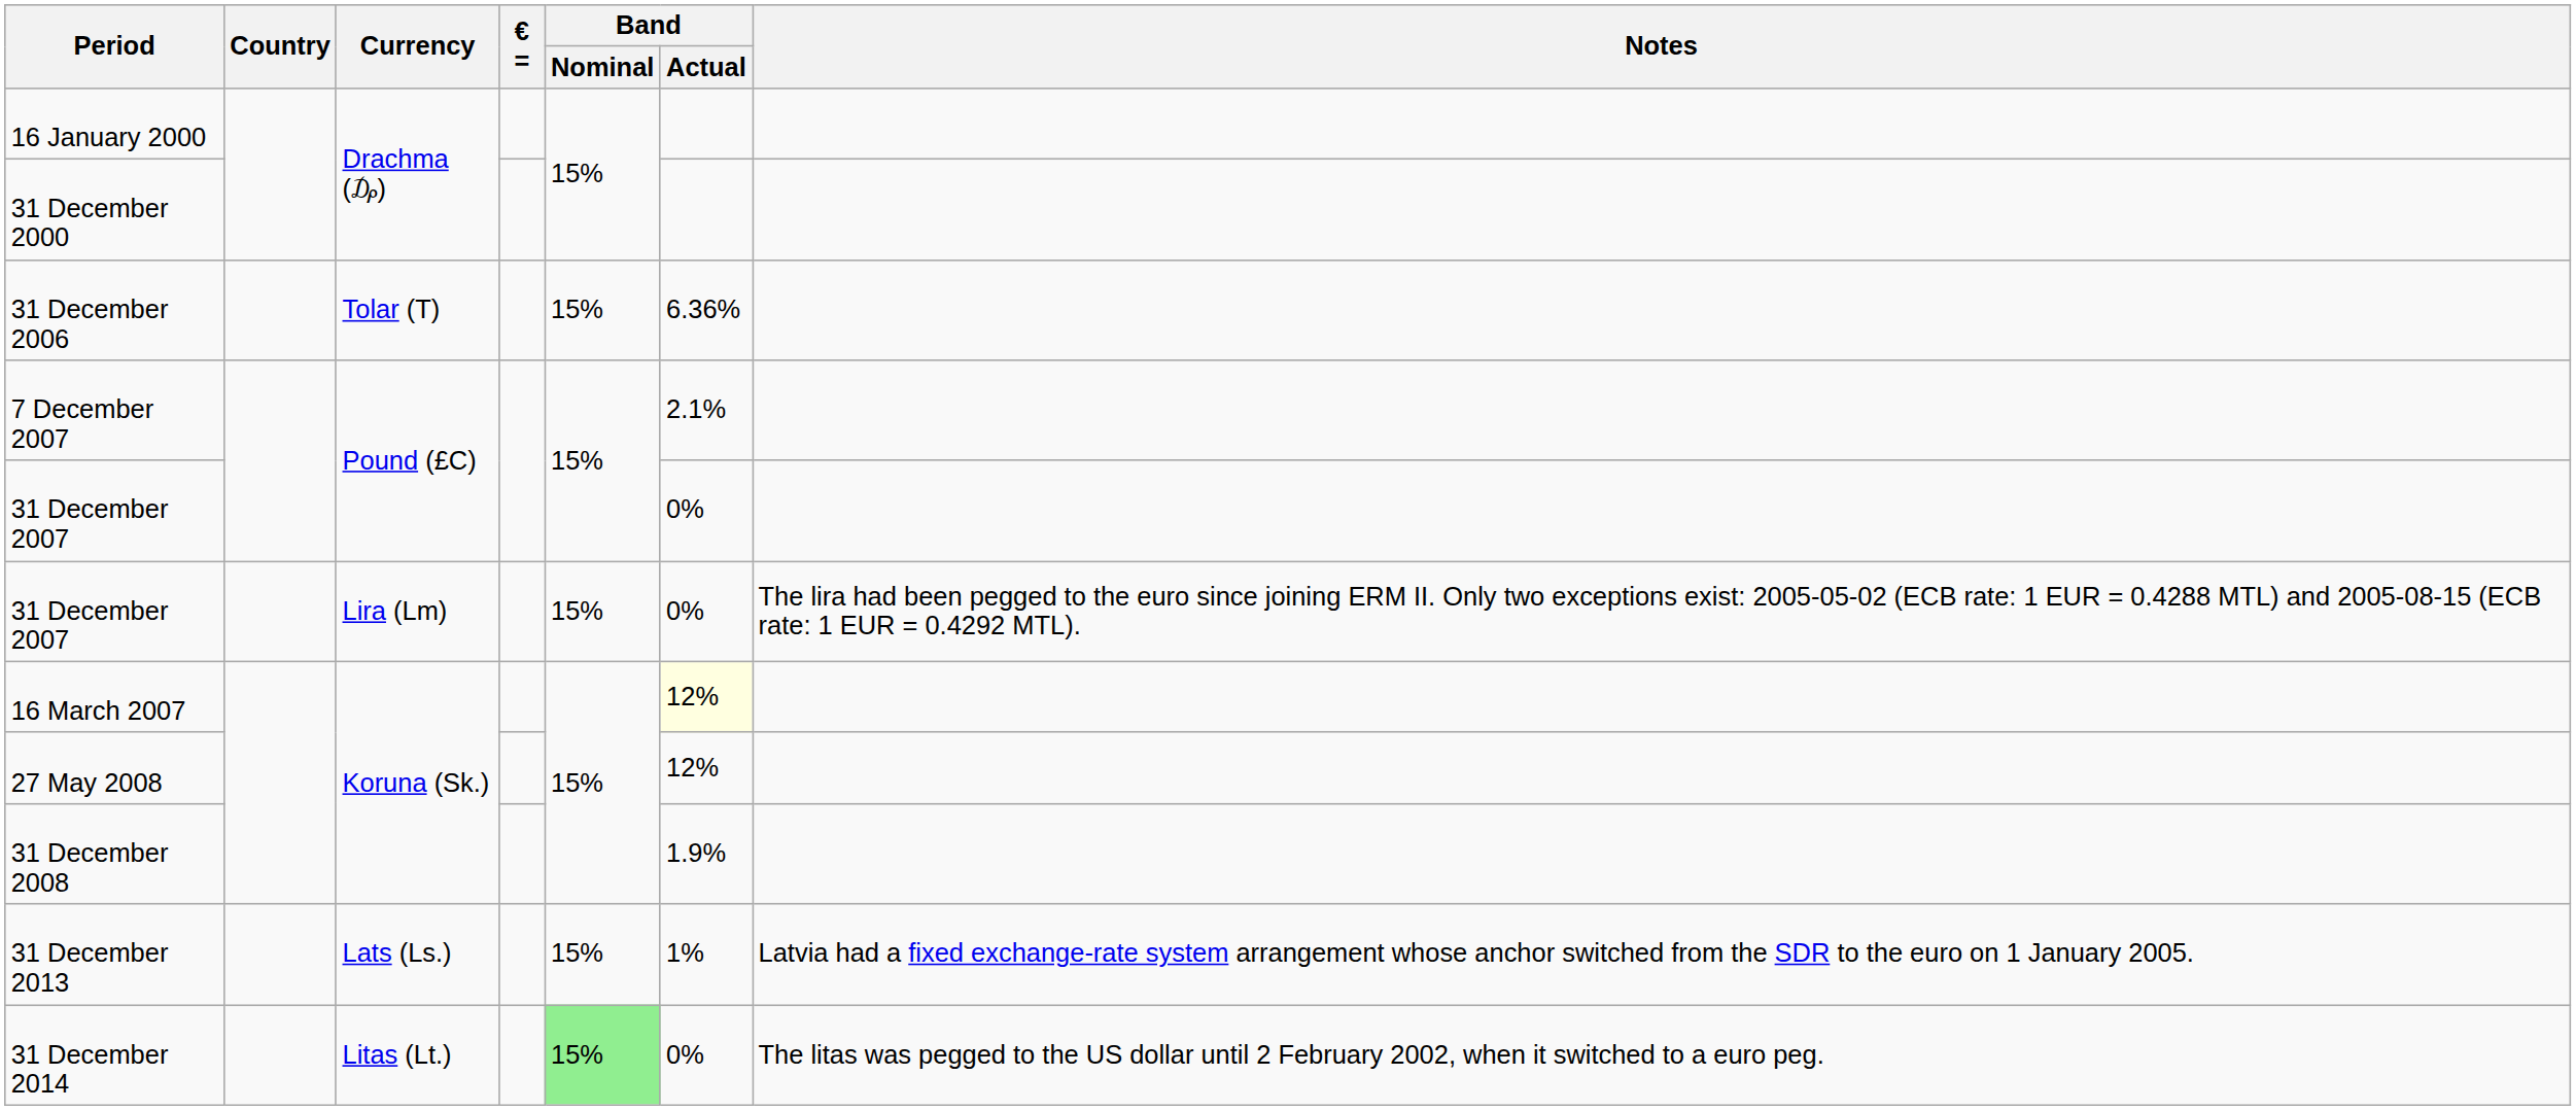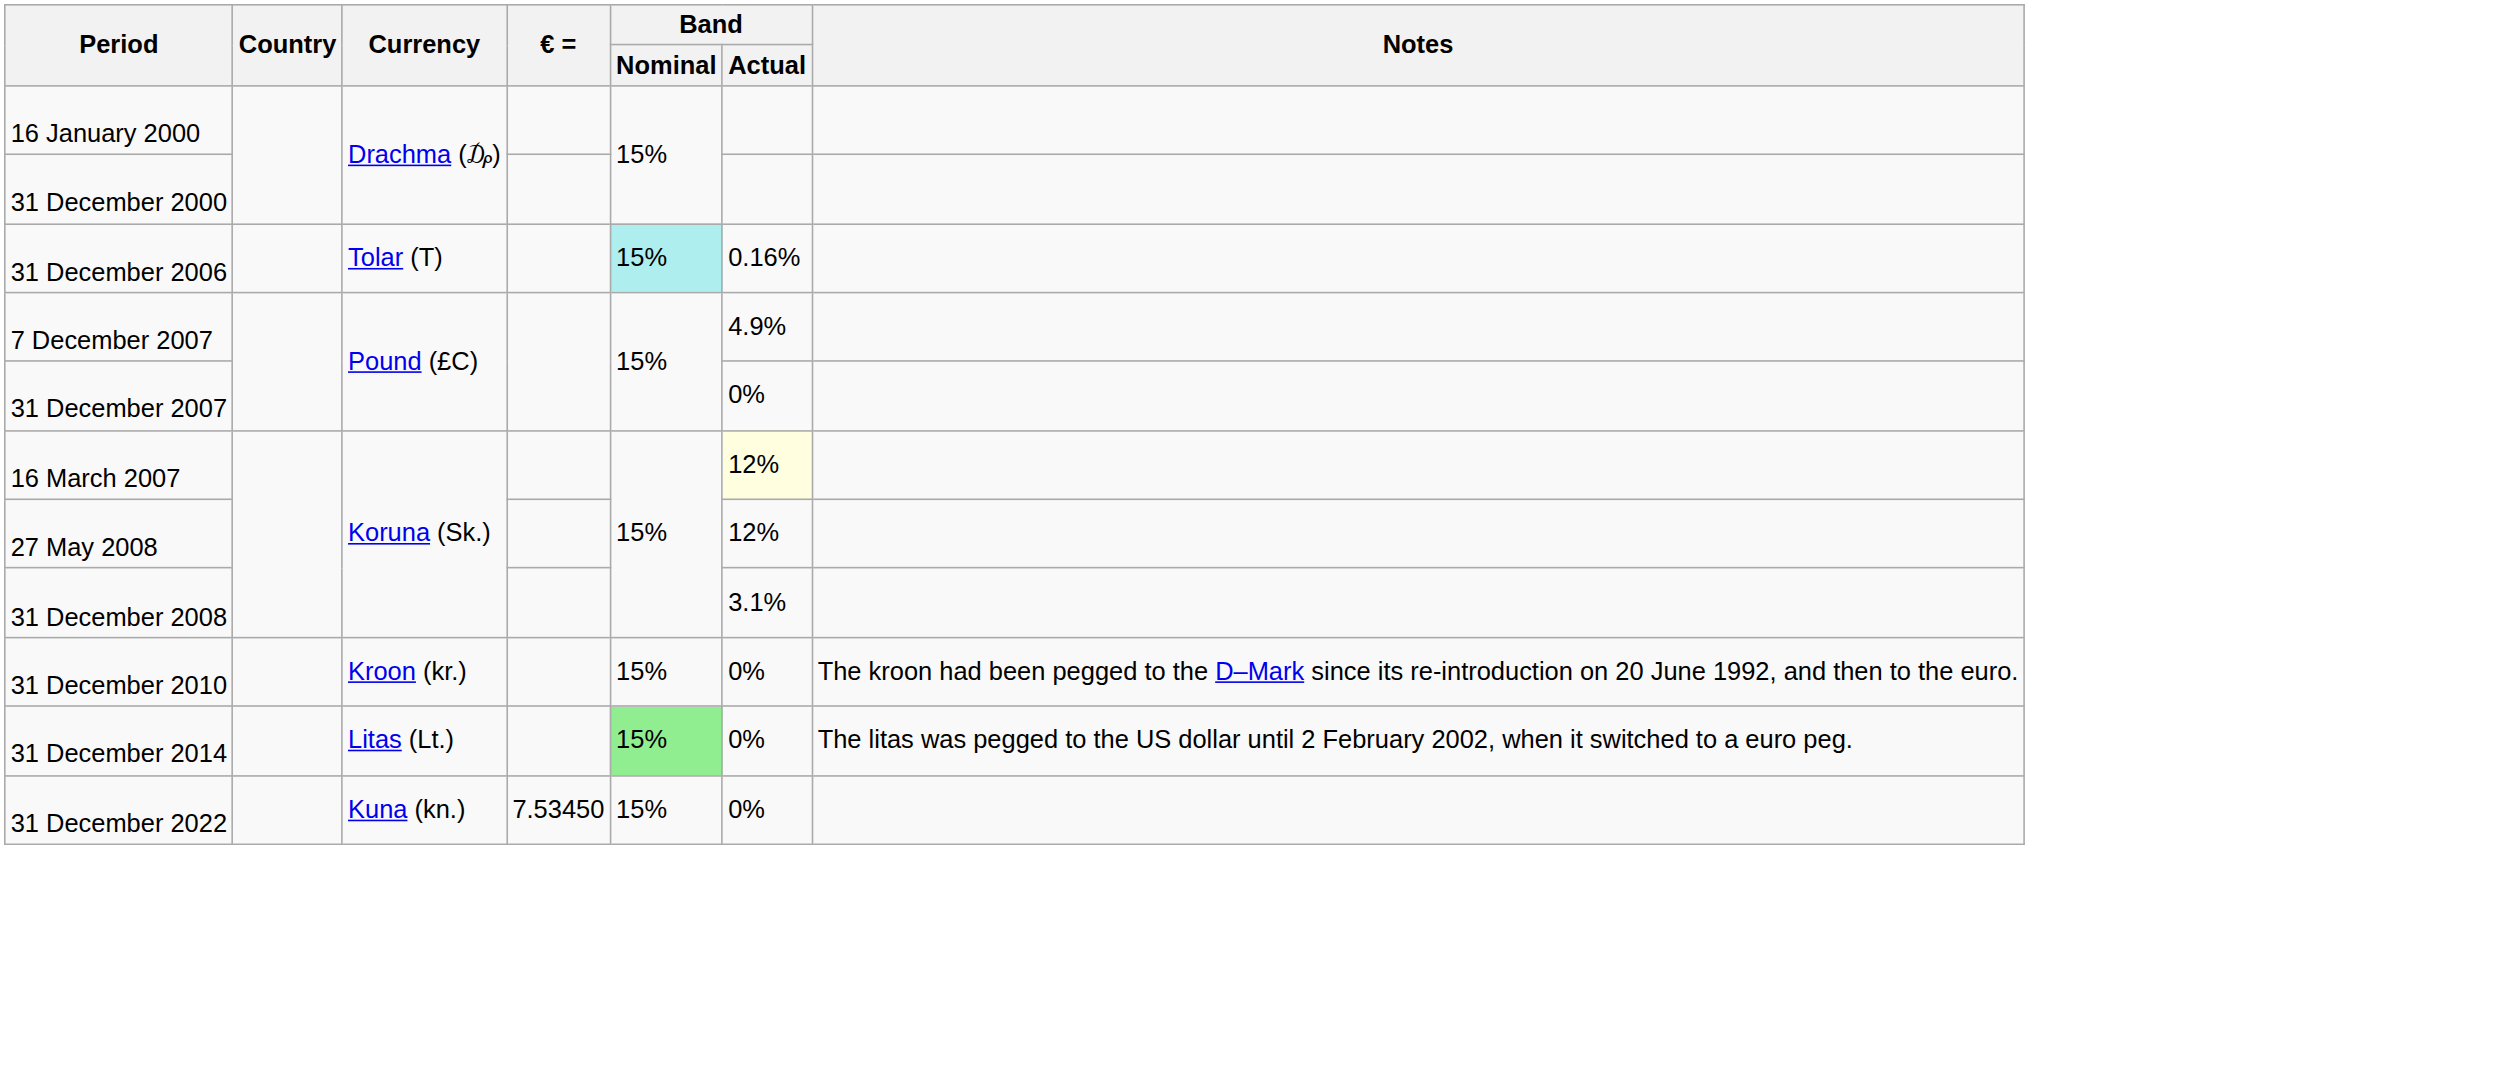 <table class="wikitable">
 <tr>
 <th rowspan="2">Period</th>
 <th rowspan="2">Country</th>
 <th rowspan="2">Currency</th>
 <th rowspan="2">€ =</th>
 <th colspan="2">Band</th>
 <th rowspan="2">Notes</th>
 </tr>
 <tr>
 <th>Nominal</th>
 <th>Actual</th>
 </tr>
 <tr>
 <td><br> 16 January 2000</td>
 <td rowspan="2"></td>
 <td rowspan="2"><a href='#'>Drachma</a> (₯)</td>
 <td></td>
 <td rowspan="2">15%</td>
 <td></td>
 <td></td>
 </tr>
 <tr>
 <td><br> 31 December 2000</td>
 <td></td>
 <td></td>
 <td></td>
 </tr>
 <tr>
 <td><br> 31 December 2006</td>
 <td></td>
 <td><a href='#'>Tolar</a> (T)</td>
 <td></td>
-<td>15%</td>
-<td>6.36%</td>
+<td style="background: paleturquoise;">15%</td>
+<td>0.16%</td>
 <td></td>
 </tr>
 <tr>
 <td><br> 7 December 2007</td>
 <td rowspan="2"></td>
 <td rowspan="2"><a href='#'>Pound</a> (£C)</td>
 <td rowspan="2"></td>
 <td rowspan="2">15%</td>
-<td>2.1%</td>
+<td>4.9%</td>
 <td></td>
 </tr>
 <tr>
 <td><br> 31 December 2007</td>
 <td>0%</td>
 <td></td>
-</tr>
-<tr>
-<td><br> 31 December 2007</td>
-<td></td>
-<td><a href='#'>Lira</a> (Lm)</td>
-<td></td>
-<td>15%</td>
-<td>0%</td>
-<td>The lira had been pegged to the euro since joining ERM II. Only two exceptions exist: 2005-05-02 (ECB rate: 1 EUR = 0.4288 MTL) and 2005-08-15 (ECB rate: 1 EUR = 0.4292 MTL).</td>
 </tr>
 <tr>
 <td><br> 16 March 2007</td>
 <td rowspan="3"></td>
 <td rowspan="3"><a href='#'>Koruna</a> (Sk.)</td>
 <td></td>
 <td rowspan="3">15%</td>
 <td style="background: lightyellow;">12%</td>
 <td></td>
 </tr>
 <tr>
 <td><br> 27 May 2008</td>
 <td></td>
 <td>12%</td>
 <td></td>
 </tr>
 <tr>
 <td><br> 31 December 2008</td>
 <td></td>
-<td>1.9%</td>
+<td>3.1%</td>
 <td></td>
 </tr>
 <tr>
-<td><br> 31 December 2013</td>
+<td><br> 31 December 2010</td>
 <td></td>
-<td><a href='#'>Lats</a> (Ls.)</td>
+<td><a href='#'>Kroon</a> (kr.)</td>
 <td></td>
 <td>15%</td>
-<td>1%</td>
-<td>Latvia had a <a href='#'>fixed exchange-rate system</a> arrangement whose anchor switched from the <a href='#'>SDR</a> to the euro on 1 January 2005.</td>
+<td>0%</td>
+<td>The kroon had been pegged to the <a href='#'>D–Mark</a> since its re-introduction on 20 June 1992, and then to the euro.</td>
 </tr>
 <tr>
 <td><br> 31 December 2014</td>
 <td></td>
 <td><a href='#'>Litas</a> (Lt.)</td>
 <td></td>
 <td style="background: lightgreen;">15%</td>
 <td>0%</td>
 <td>The litas was pegged to the US dollar until 2 February 2002, when it switched to a euro peg.</td>
 </tr>
+<tr>
+<td><br> 31 December 2022</td>
+<td></td>
+<td><a href='#'>Kuna</a> (kn.)</td>
+<td>7.53450</td>
+<td>15%</td>
+<td>0%</td>
+<td></td>
+</tr>
 </table>
